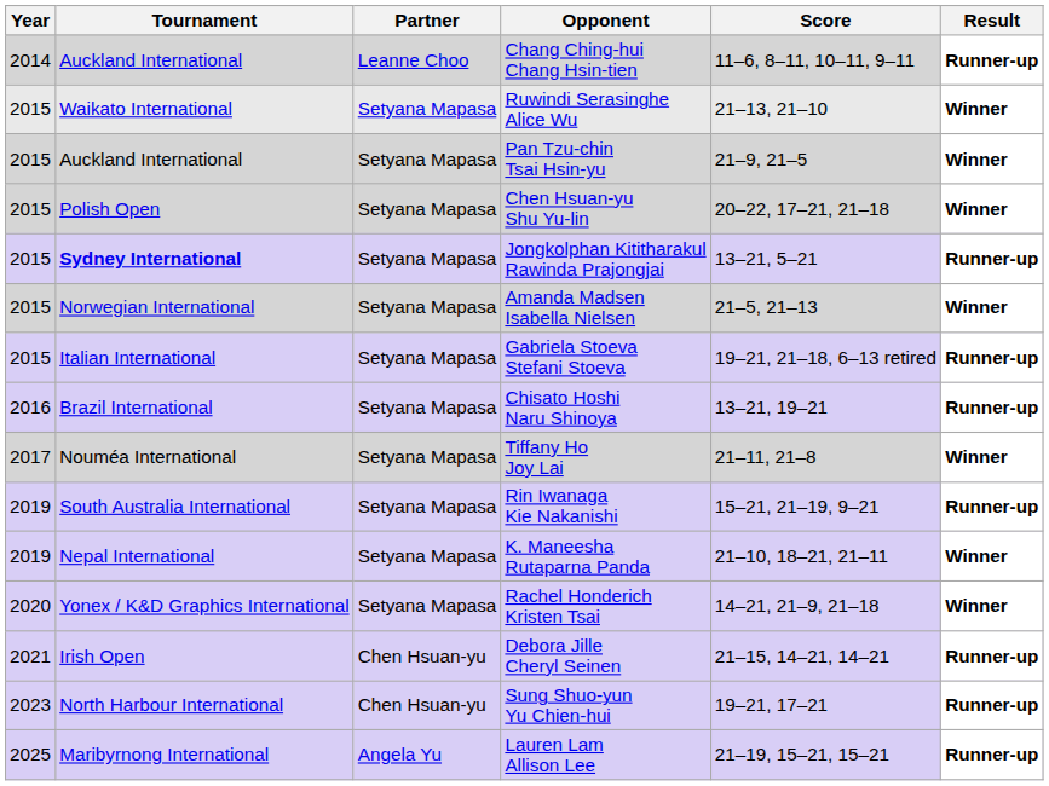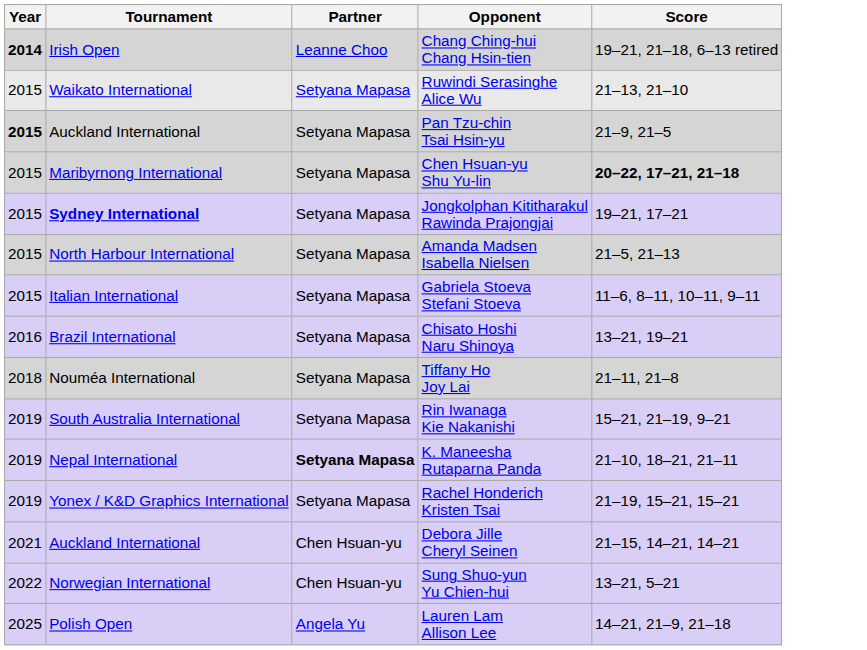 <table class="sortable wikitable" style="font-size: 90%;">
 <tr>
 <th>Year</th>
 <th>Tournament</th>
 <th>Partner</th>
 <th>Opponent</th>
 <th>Score</th>
-<th>Result</th>
 </tr>
 <tr style="background:#D5D5D5">
-<td align="center">2014</td>
-<td align="left"><a href='#'>Auckland International</a></td>
+<td align="center"><strong>2014</strong></td>
+<td align="left"><a href='#'>Irish Open</a></td>
 <td align="left"> <a href='#'>Leanne Choo</a></td>
 <td align="left"> <a href='#'>Chang Ching-hui</a><br> <a href='#'>Chang Hsin-tien</a></td>
-<td align="left">11–6, 8–11, 10–11, 9–11</td>
-<td style="text-align:left; background:white"> <strong>Runner-up</strong></td>
+<td align="left">19–21, 21–18, 6–13 retired</td>
 </tr>
 <tr style="background:#E9E9E9">
 <td align="center">2015</td>
 <td align="left"><a href='#'>Waikato International</a></td>
 <td align="left"> <a href='#'>Setyana Mapasa</a></td>
 <td align="left"> <a href='#'>Ruwindi Serasinghe</a><br> <a href='#'>Alice Wu</a></td>
 <td align="left">21–13, 21–10</td>
-<td style="text-align:left; background:white"> <strong>Winner</strong></td>
 </tr>
 <tr style="background:#D5D5D5">
-<td align="center">2015</td>
+<td align="center"><strong>2015</strong></td>
 <td align="left">Auckland International</td>
 <td align="left"> Setyana Mapasa</td>
 <td align="left"> <a href='#'>Pan Tzu-chin</a><br> <a href='#'>Tsai Hsin-yu</a></td>
 <td align="left">21–9, 21–5</td>
-<td style="text-align:left; background:white"> <strong>Winner</strong></td>
 </tr>
 <tr style="background:#D5D5D5">
 <td align="center">2015</td>
-<td align="left"><a href='#'>Polish Open</a></td>
+<td align="left"><a href='#'>Maribyrnong International</a></td>
 <td align="left"> Setyana Mapasa</td>
 <td align="left"> <a href='#'>Chen Hsuan-yu</a><br> <a href='#'>Shu Yu-lin</a></td>
-<td align="left">20–22, 17–21, 21–18</td>
-<td style="text-align:left; background:white"> <strong>Winner</strong></td>
+<td align="left"><strong>20–22, 17–21, 21–18</strong></td>
 </tr>
 <tr style="background:#D8CEF6">
 <td align="center">2015</td>
 <td align="left"><strong><a href='#'>Sydney International</a></strong></td>
 <td align="left"> Setyana Mapasa</td>
 <td align="left"> <a href='#'>Jongkolphan Kititharakul</a><br> <a href='#'>Rawinda Prajongjai</a></td>
-<td align="left">13–21, 5–21</td>
-<td style="text-align:left; background:white"> <strong>Runner-up</strong></td>
+<td align="left">19–21, 17–21</td>
 </tr>
 <tr style="background:#D5D5D5">
 <td align="center">2015</td>
-<td align="left"><a href='#'>Norwegian International</a></td>
+<td align="left"><a href='#'>North Harbour International</a></td>
 <td align="left"> Setyana Mapasa</td>
 <td align="left"> <a href='#'>Amanda Madsen</a><br> <a href='#'>Isabella Nielsen</a></td>
 <td align="left">21–5, 21–13</td>
-<td style="text-align:left; background:white"> <strong>Winner</strong></td>
 </tr>
 <tr style="background:#D8CEF6">
 <td align="center">2015</td>
 <td align="left"><a href='#'>Italian International</a></td>
 <td align="left"> Setyana Mapasa</td>
 <td align="left"> <a href='#'>Gabriela Stoeva</a><br> <a href='#'>Stefani Stoeva</a></td>
-<td align="left">19–21, 21–18, 6–13 retired</td>
-<td style="text-align:left; background:white"> <strong>Runner-up</strong></td>
+<td align="left">11–6, 8–11, 10–11, 9–11</td>
 </tr>
 <tr style="background:#D8CEF6">
 <td align="center">2016</td>
 <td align="left"><a href='#'>Brazil International</a></td>
 <td align="left"> Setyana Mapasa</td>
 <td align="left"> <a href='#'>Chisato Hoshi</a><br> <a href='#'>Naru Shinoya</a></td>
 <td align="left">13–21, 19–21</td>
-<td style="text-align:left; background:white"> <strong>Runner-up</strong></td>
 </tr>
 <tr style="background:#D5D5D5">
-<td align="center">2017</td>
+<td align="center">2018</td>
 <td align="left">Nouméa International</td>
 <td align="left"> Setyana Mapasa</td>
 <td align="left"> <a href='#'>Tiffany Ho</a><br> <a href='#'>Joy Lai</a></td>
 <td align="left">21–11, 21–8</td>
-<td style="text-align:left; background:white"> <strong>Winner</strong></td>
 </tr>
 <tr style="background:#D8CEF6">
 <td align="center">2019</td>
 <td align="left"><a href='#'>South Australia International</a></td>
 <td align="left"> Setyana Mapasa</td>
 <td align="left"> <a href='#'>Rin Iwanaga</a><br> <a href='#'>Kie Nakanishi</a></td>
 <td align="left">15–21, 21–19, 9–21</td>
-<td style="text-align:left; background:white"> <strong>Runner-up</strong></td>
 </tr>
 <tr style="background:#D8CEF6">
 <td align="center">2019</td>
 <td align="left"><a href='#'>Nepal International</a></td>
-<td align="left"> Setyana Mapasa</td>
+<td align="left"><strong> Setyana Mapasa</strong></td>
 <td align="left"> <a href='#'>K. Maneesha</a><br> <a href='#'>Rutaparna Panda</a></td>
 <td align="left">21–10, 18–21, 21–11</td>
-<td style="text-align:left; background:white"> <strong>Winner</strong></td>
 </tr>
 <tr style="background:#D8CEF6">
-<td align="center">2020</td>
+<td align="center">2019</td>
 <td align="left"><a href='#'>Yonex / K&D Graphics International</a></td>
 <td align="left"> Setyana Mapasa</td>
 <td align="left"> <a href='#'>Rachel Honderich</a><br> <a href='#'>Kristen Tsai</a></td>
-<td align="left">14–21, 21–9, 21–18</td>
-<td style="text-align:left; background:white"> <strong>Winner</strong></td>
+<td align="left">21–19, 15–21, 15–21</td>
 </tr>
 <tr style="background:#D8CEF6">
 <td align="center">2021</td>
-<td align="left"><a href='#'>Irish Open</a></td>
+<td align="left"><a href='#'>Auckland International</a></td>
 <td align="left"> Chen Hsuan-yu</td>
 <td align="left"> <a href='#'>Debora Jille</a><br> <a href='#'>Cheryl Seinen</a></td>
 <td align="left">21–15, 14–21, 14–21</td>
-<td style="text-align:left; background:white"> <strong>Runner-up</strong></td>
 </tr>
 <tr style="background:#D8CEF6">
-<td align="center">2023</td>
-<td align="left"><a href='#'>North Harbour International</a></td>
+<td align="center">2022</td>
+<td align="left"><a href='#'>Norwegian International</a></td>
 <td align="left"> Chen Hsuan-yu</td>
 <td align="left"> <a href='#'>Sung Shuo-yun</a><br> <a href='#'>Yu Chien-hui</a></td>
-<td align="left">19–21, 17–21</td>
-<td style="text-align:left; background:white"> <strong>Runner-up</strong></td>
+<td align="left">13–21, 5–21</td>
 </tr>
 <tr style="background:#D8CEF6">
 <td align="center">2025</td>
-<td align="left"><a href='#'>Maribyrnong International</a></td>
+<td align="left"><a href='#'>Polish Open</a></td>
 <td align="left"> <a href='#'>Angela Yu</a></td>
 <td align="left"> <a href='#'>Lauren Lam</a><br>  <a href='#'>Allison Lee</a></td>
-<td align="left">21–19, 15–21, 15–21</td>
-<td style="text-align:left; background:white"> <strong>Runner-up</strong></td>
+<td align="left">14–21, 21–9, 21–18</td>
 </tr>
 </table>
